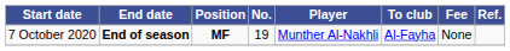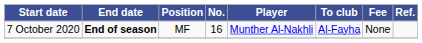 <table class="wikitable sortable">
 <tr>
 <th style="background:#3D4E94; color:#FFFFFF;"><strong>Start date</strong></th>
 <th style="background:#3D4E94; color:#FFFFFF;"><strong>End date</strong></th>
 <th style="background:#3D4E94; color:#FFFFFF;"><strong>Position</strong></th>
 <th style="background:#3D4E94; color:#FFFFFF;"><strong>No.</strong></th>
 <th style="background:#3D4E94; color:#FFFFFF;"><strong>Player</strong></th>
 <th style="background:#3D4E94; color:#FFFFFF;"><strong>To club</strong></th>
 <th style="background:#3D4E94; color:#FFFFFF;"><strong>Fee</strong></th>
 <th style="background:#3D4E94; color:#FFFFFF;"><strong>Ref.</strong></th>
 </tr>
 <tr>
 <td>7 October 2020</td>
 <td><strong>End of season</strong></td>
-<td style="text-align:center;"><strong>MF</strong></td>
-<td style="text-align:center;">19</td>
+<td style="text-align:center;">MF</td>
+<td style="text-align:center;">16</td>
 <td style="text-align:left;"> <a href='#'>Munther Al-Nakhli</a></td>
 <td style="text-align:left;"> <a href='#'>Al-Fayha</a></td>
 <td>None</td>
 <td></td>
 </tr>
 <tr>
 </tr>
 </table>
